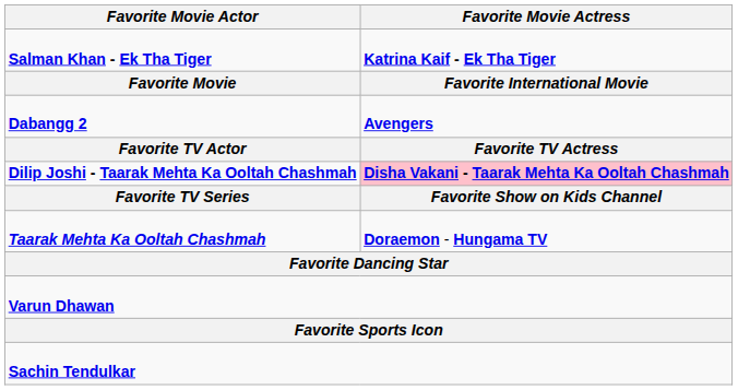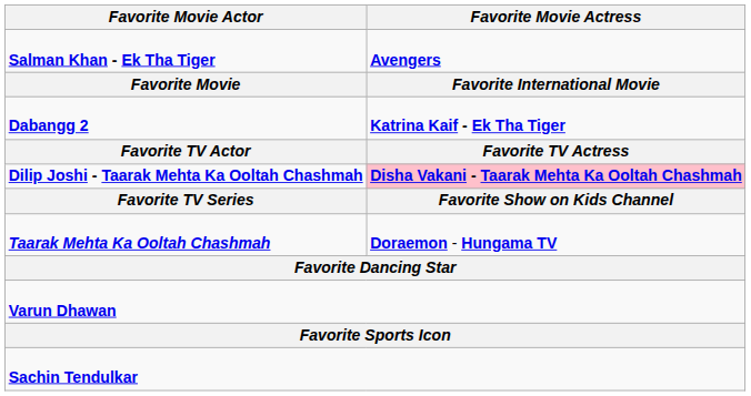 <table class="wikitable">
 <tr>
 <th style="width="><em>Favorite Movie Actor</em></th>
 <th style="width="><em>Favorite Movie Actress</em></th>
 </tr>
 <tr>
 <td valign="top"><br><strong><a href='#'>Salman Khan</a> - <a href='#'>Ek Tha Tiger</a></strong></td>
-<td valign="top"><br><strong><a href='#'>Katrina Kaif</a> - <a href='#'>Ek Tha Tiger</a></strong></td>
+<td valign="top"><br><strong><a href='#'>Avengers</a></strong></td>
 </tr>
 <tr>
 <th style="width="><em>Favorite Movie</em></th>
 <th style="width="><strong><em>Favorite International Movie</em></strong></th>
 </tr>
 <tr>
 <td valign="top"><br><strong><a href='#'>Dabangg 2</a></strong></td>
-<td valign="top"><br><strong><a href='#'>Avengers</a></strong></td>
+<td valign="top"><br><strong><a href='#'>Katrina Kaif</a> - <a href='#'>Ek Tha Tiger</a></strong></td>
 </tr>
 <tr>
 <th><em>Favorite TV Actor</em></th>
 <th><em>Favorite TV Actress</em></th>
 </tr>
 <tr>
 <td><strong><a href='#'>Dilip Joshi</a> - <a href='#'>Taarak Mehta Ka Ooltah Chashmah</a></strong></td>
 <td style="background: pink;"><strong><a href='#'>Disha Vakani</a> - <a href='#'>Taarak Mehta Ka Ooltah Chashmah</a></strong></td>
 </tr>
 <tr>
 <th style="width="><em>Favorite TV Series</em></th>
 <th style="width="><em>Favorite Show on Kids Channel</em></th>
 </tr>
 <tr>
 <td valign="top"><br><strong><em><a href='#'>Taarak Mehta Ka Ooltah Chashmah</a></em></strong></td>
 <td valign="top"><br><strong><a href='#'>Doraemon</a></strong> - <strong><a href='#'>Hungama TV</a></strong></td>
 </tr>
 <tr>
 <th colspan="2" style="width="><em>Favorite Dancing Star</em></th>
 </tr>
 <tr>
 <td colspan="2" valign="top"><br><strong><a href='#'>Varun Dhawan</a></strong></td>
 </tr>
 <tr>
 <th colspan="2" style="width="><em>Favorite Sports Icon</em></th>
 </tr>
 <tr>
 <td colspan="2" valign="top"><br><strong><a href='#'>Sachin Tendulkar</a></strong></td>
 </tr>
 </table>
